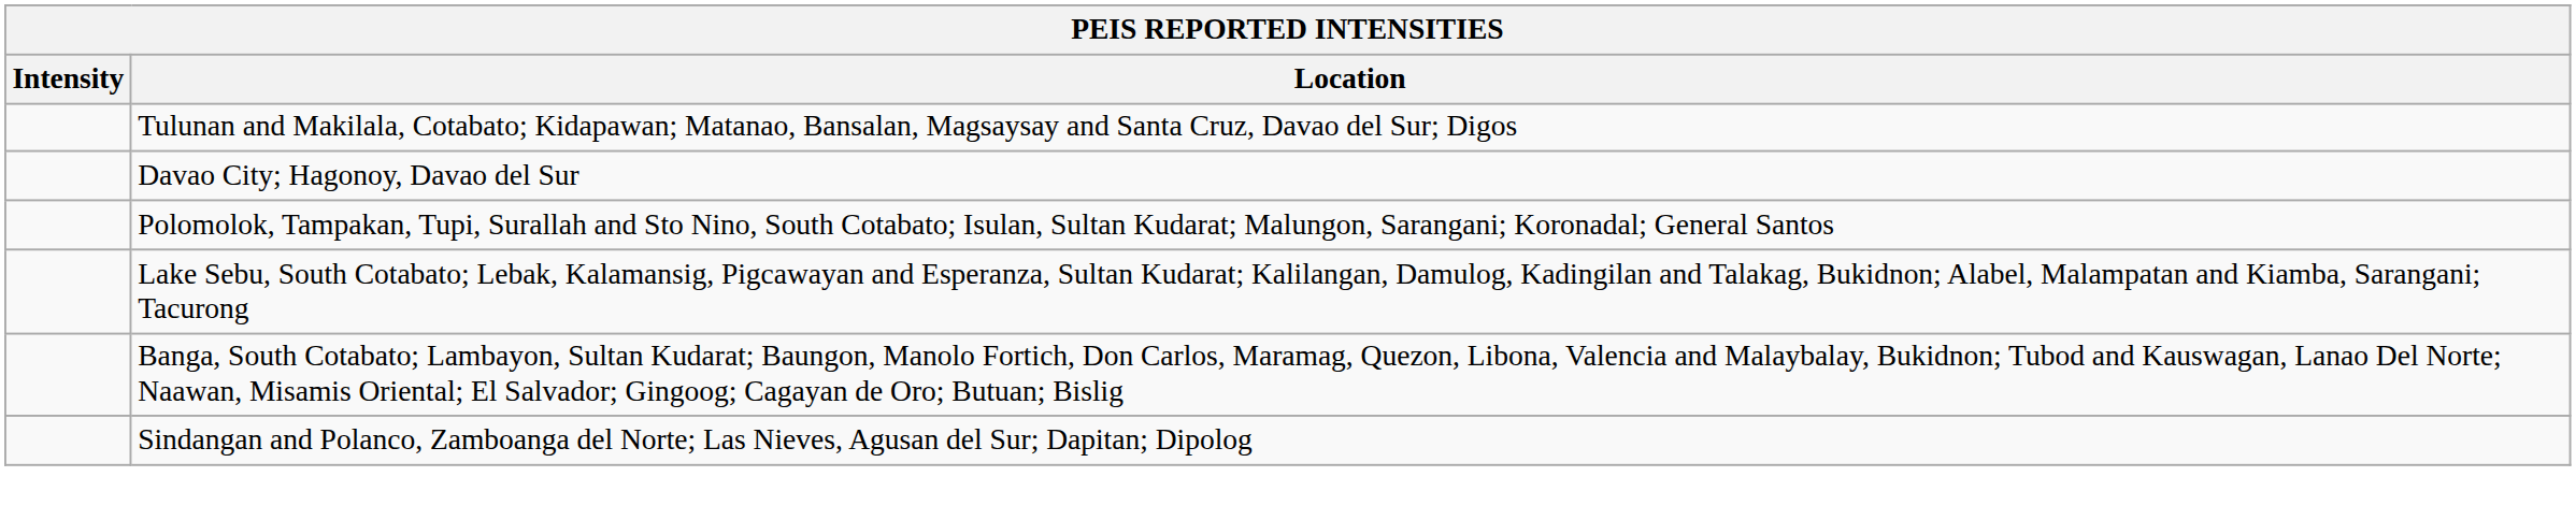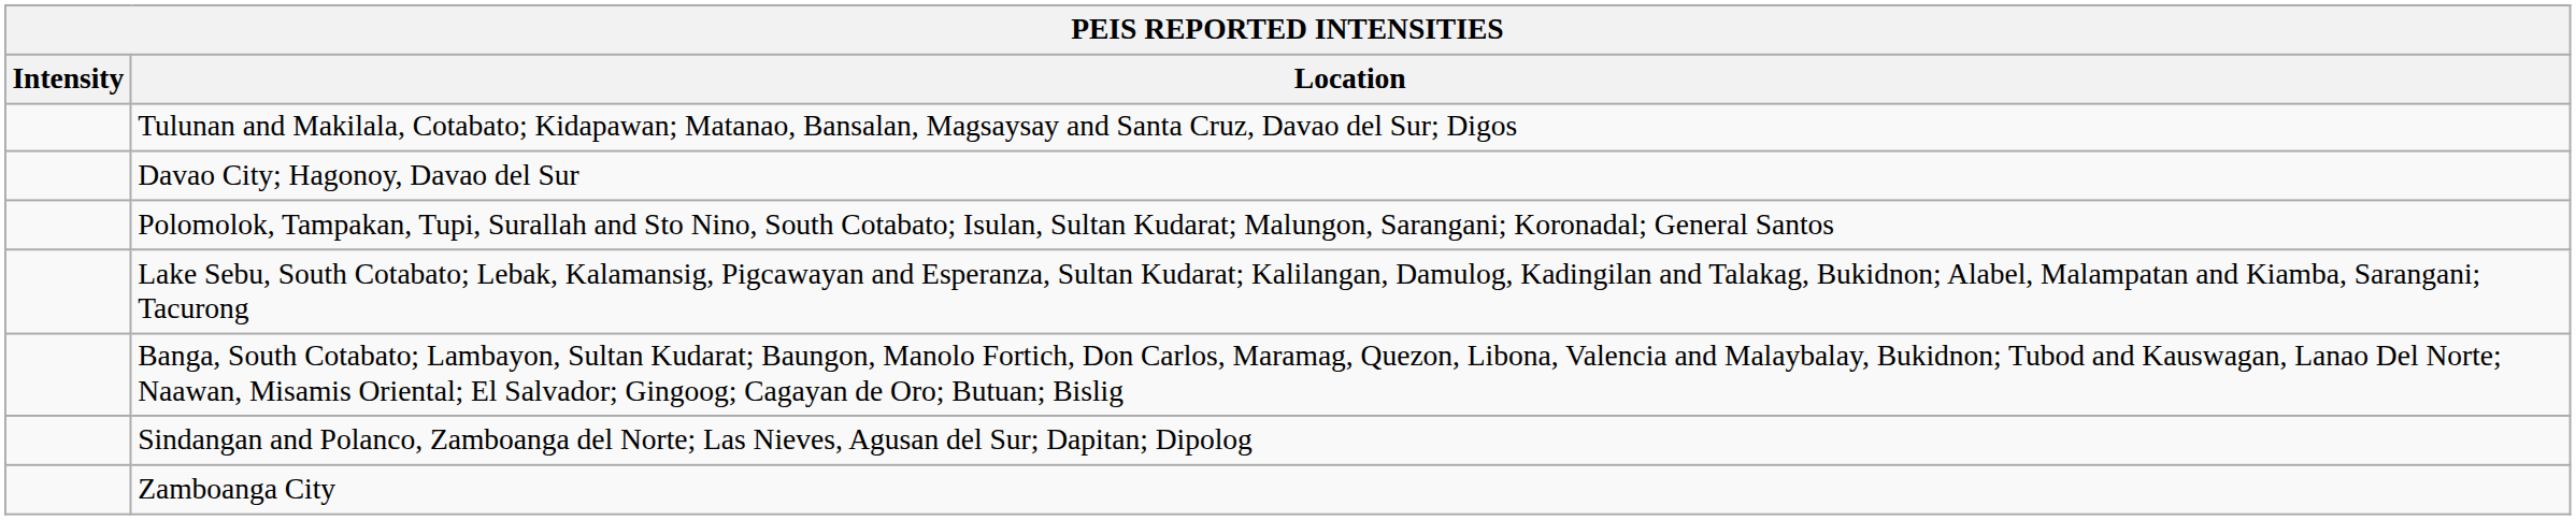 <table class="wikitable" style="font-size:90%">
 <tr>
 <th colspan="2">PEIS REPORTED INTENSITIES</th>
 </tr>
 <tr>
 <th>Intensity</th>
 <th>Location</th>
 </tr>
 <tr>
 <td></td>
 <td>Tulunan and Makilala, Cotabato; Kidapawan; Matanao, Bansalan, Magsaysay and Santa Cruz, Davao del Sur; Digos</td>
 </tr>
 <tr>
 <td></td>
 <td>Davao City; Hagonoy, Davao del Sur</td>
 </tr>
 <tr>
 <td></td>
 <td>Polomolok, Tampakan, Tupi, Surallah and Sto Nino, South Cotabato; Isulan, Sultan Kudarat; Malungon, Sarangani; Koronadal; General Santos</td>
 </tr>
 <tr>
 <td></td>
 <td>Lake Sebu, South Cotabato; Lebak, Kalamansig, Pigcawayan and Esperanza, Sultan Kudarat; Kalilangan, Damulog, Kadingilan and Talakag, Bukidnon; Alabel, Malampatan and Kiamba, Sarangani; Tacurong</td>
 </tr>
 <tr>
 <td></td>
 <td>Banga, South Cotabato; Lambayon, Sultan Kudarat; Baungon, Manolo Fortich, Don Carlos, Maramag, Quezon, Libona, Valencia and Malaybalay, Bukidnon; Tubod and Kauswagan, Lanao Del Norte; Naawan, Misamis Oriental; El Salvador; Gingoog; Cagayan de Oro; Butuan; Bislig</td>
 </tr>
 <tr>
 <td></td>
 <td>Sindangan and Polanco, Zamboanga del Norte; Las Nieves, Agusan del Sur; Dapitan; Dipolog</td>
 </tr>
+<tr>
+<td></td>
+<td>Zamboanga City</td>
+</tr>
 </table>
